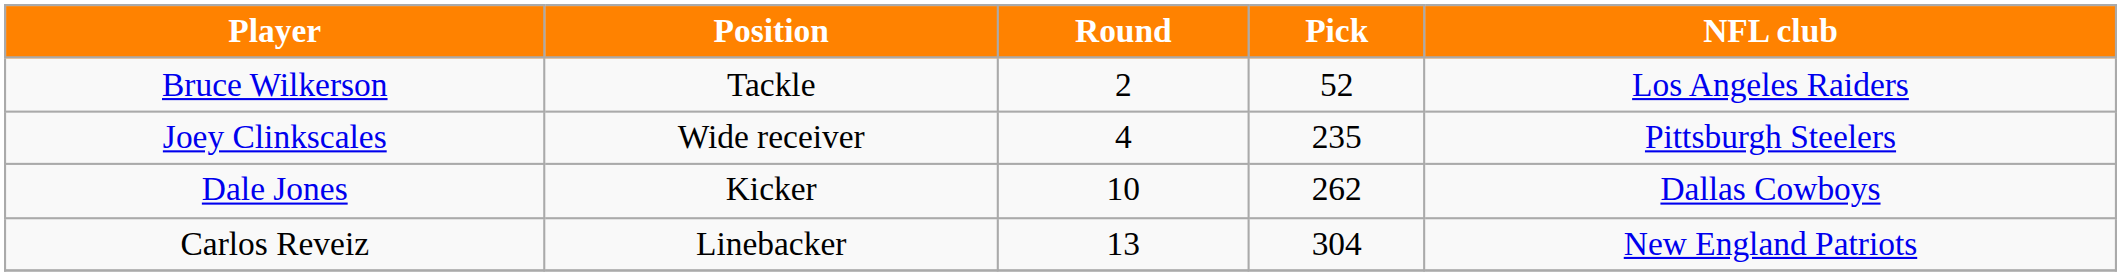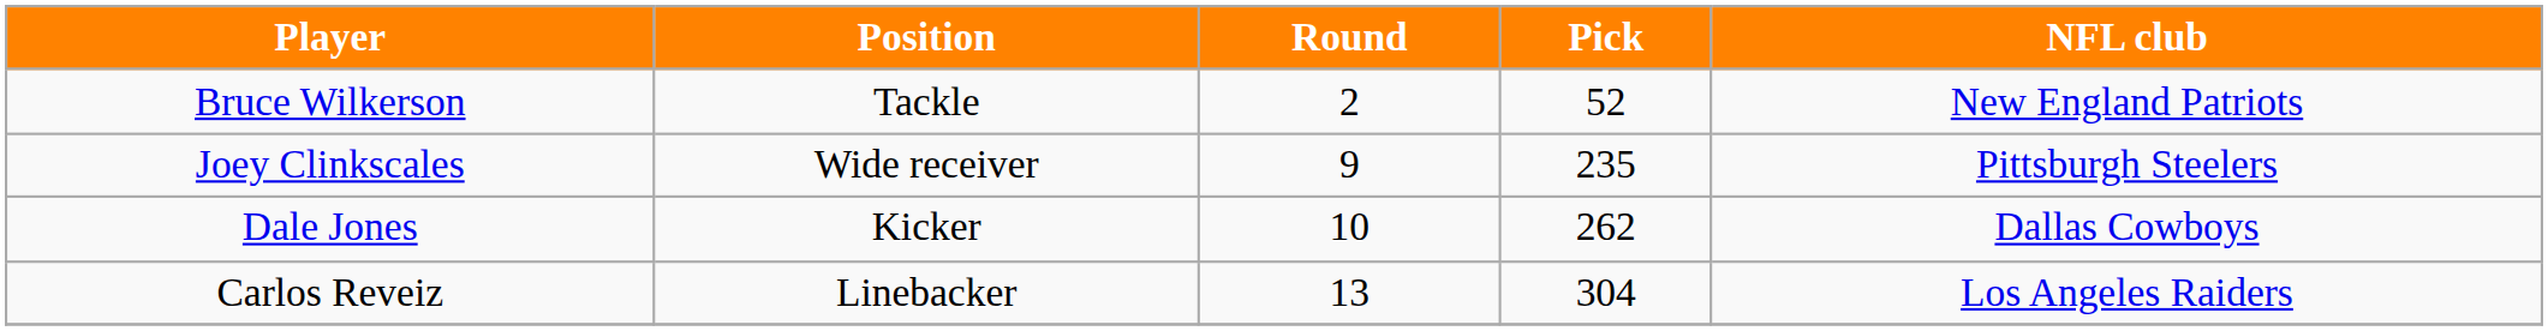 <table class="wikitable" width="80%">
 <tr align="center"  style="background:#FF8200;color:#FFFFFF;">
 <td><strong>Player</strong></td>
 <td><strong>Position</strong></td>
 <td><strong>Round</strong></td>
 <td><strong>Pick</strong></td>
 <td><strong>NFL club</strong></td>
 </tr>
 <tr align="center" bgcolor="">
 <td><a href='#'>Bruce Wilkerson</a></td>
 <td>Tackle</td>
 <td>2</td>
 <td>52</td>
-<td><a href='#'>Los Angeles Raiders</a></td>
+<td><a href='#'>New England Patriots</a></td>
 </tr>
 <tr align="center" bgcolor="">
 <td><a href='#'>Joey Clinkscales</a></td>
 <td>Wide receiver</td>
-<td>4</td>
+<td>9</td>
 <td>235</td>
 <td><a href='#'>Pittsburgh Steelers</a></td>
 </tr>
 <tr align="center" bgcolor="">
 <td><a href='#'>Dale Jones</a></td>
 <td>Kicker</td>
 <td>10</td>
 <td>262</td>
 <td><a href='#'>Dallas Cowboys</a></td>
 </tr>
 <tr align="center" bgcolor="">
 <td>Carlos Reveiz</td>
 <td>Linebacker</td>
 <td>13</td>
 <td>304</td>
-<td><a href='#'>New England Patriots</a></td>
+<td><a href='#'>Los Angeles Raiders</a></td>
 </tr>
 <tr align="center" bgcolor="">
 </tr>
 </table>
